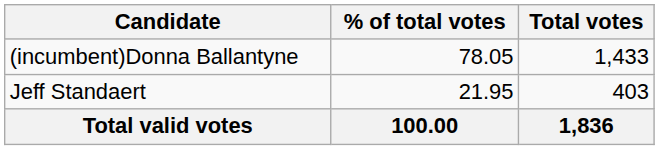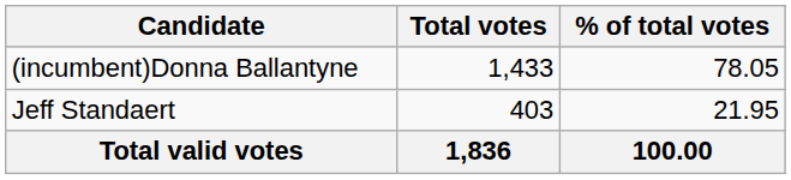 <table style="width:475px;" class="wikitable">
 <tr bgcolor="#EEEEEE">
 <th align="left">Candidate</th>
+<th align="right">Total votes</th>
 <th align="right">% of total votes</th>
-<th align="right">Total votes</th>
 </tr>
 <tr>
 <td align="left">(incumbent)Donna Ballantyne</td>
+<td align="right">1,433</td>
 <td align="right">78.05</td>
-<td align="right">1,433</td>
 </tr>
 <tr>
 <td align="left">Jeff Standaert</td>
+<td align="right">403</td>
 <td align="right">21.95</td>
-<td align="right">403</td>
 </tr>
 <tr bgcolor="#EEEEEE">
 <th align="left">Total valid votes</th>
+<th align="right"><strong>1,836</strong></th>
 <th align="right"><strong>100.00</strong></th>
-<th align="right"><strong>1,836</strong></th>
 </tr>
 </table>
